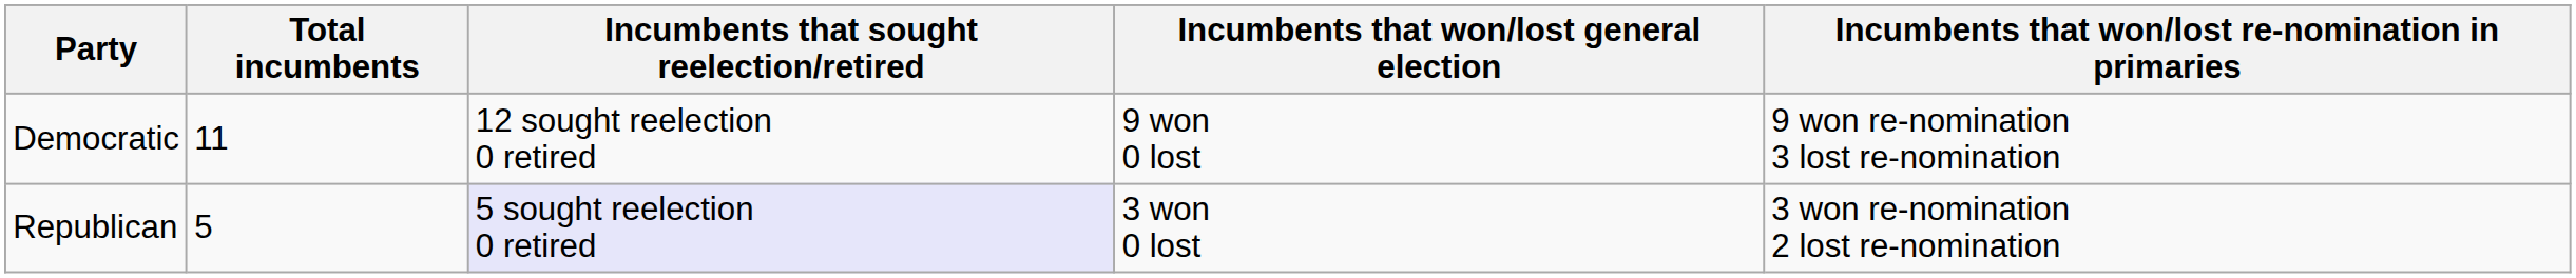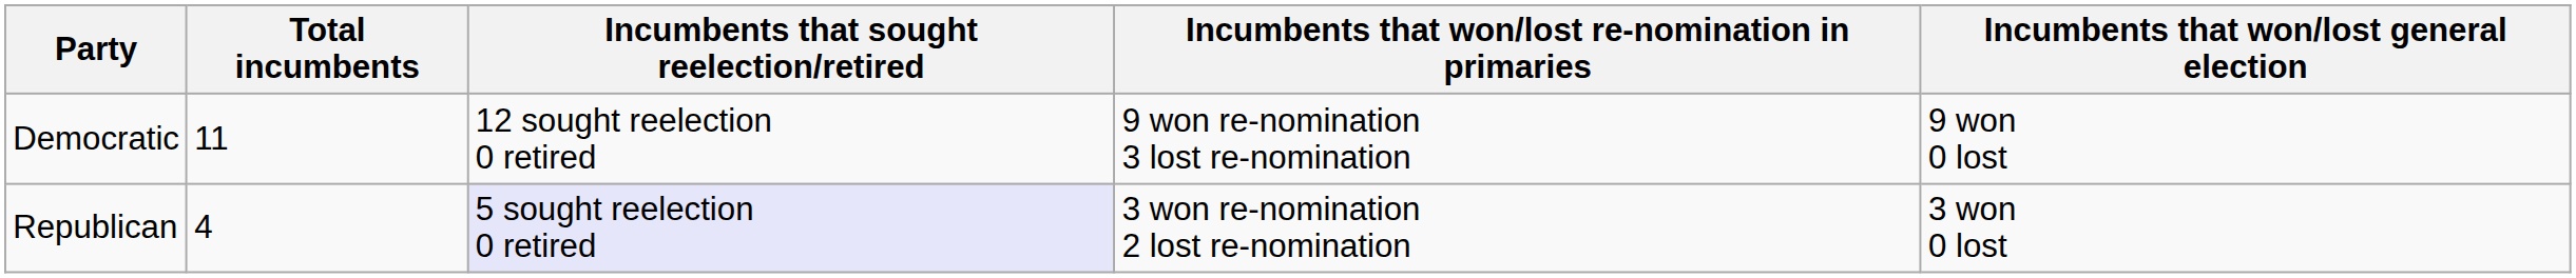 <table class="wikitable">
 <tr>
 <th>Party</th>
 <th>Total incumbents</th>
 <th>Incumbents that sought reelection/retired</th>
+<th>Incumbents that won/lost re-nomination in primaries</th>
 <th>Incumbents that won/lost general election</th>
-<th>Incumbents that won/lost re-nomination in primaries</th>
 </tr>
 <tr>
 <td>Democratic</td>
 <td>11</td>
 <td>12 sought reelection<br>0 retired</td>
+<td>9 won re-nomination<br>3 lost re-nomination</td>
 <td>9 won<br>0 lost</td>
-<td>9 won re-nomination<br>3 lost re-nomination</td>
 </tr>
 <tr>
 <td>Republican</td>
-<td>5</td>
+<td>4</td>
 <td style="background: lavender;">5 sought reelection<br>0 retired</td>
+<td>3 won re-nomination<br> 2 lost re-nomination</td>
 <td>3 won<br>0 lost</td>
-<td>3 won re-nomination<br> 2 lost re-nomination</td>
 </tr>
 </table>
